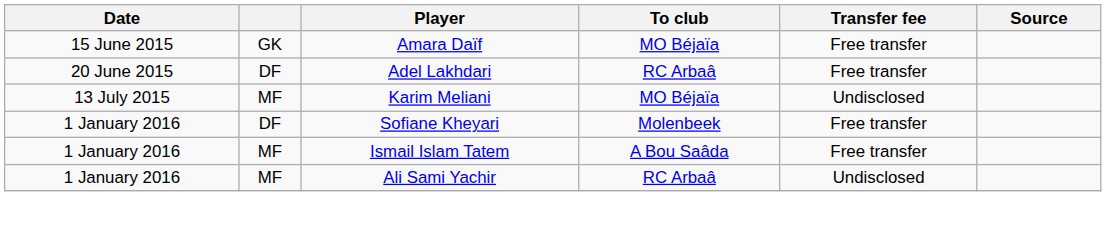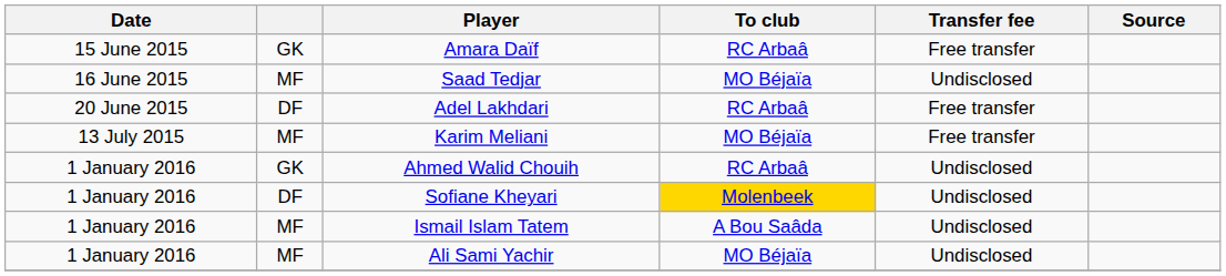 <table class="wikitable sortable" style="width:70%; text-align:center; font-size:85%; text-align:centre;">
 <tr>
 <th>Date</th>
 <th></th>
 <th>Player</th>
 <th>To club</th>
 <th>Transfer fee</th>
 <th>Source</th>
 </tr>
 <tr>
 <td>15 June 2015</td>
 <td>GK</td>
 <td> <a href='#'>Amara Daïf</a></td>
+<td><a href='#'>RC Arbaâ</a></td>
+<td>Free transfer</td>
+<td></td>
+</tr>
+<tr>
+<td>16 June 2015</td>
+<td>MF</td>
+<td> <a href='#'>Saad Tedjar</a></td>
 <td><a href='#'>MO Béjaïa</a></td>
-<td>Free transfer</td>
+<td>Undisclosed</td>
 <td></td>
 </tr>
 <tr>
 <td>20 June 2015</td>
 <td>DF</td>
 <td> <a href='#'>Adel Lakhdari</a></td>
 <td><a href='#'>RC Arbaâ</a></td>
 <td>Free transfer</td>
 <td></td>
 </tr>
 <tr>
 <td>13 July 2015</td>
 <td>MF</td>
 <td> <a href='#'>Karim Meliani</a></td>
 <td><a href='#'>MO Béjaïa</a></td>
+<td>Free transfer</td>
+<td></td>
+</tr>
+<tr>
+<td>1 January 2016</td>
+<td>GK</td>
+<td> <a href='#'>Ahmed Walid Chouih</a></td>
+<td><a href='#'>RC Arbaâ</a></td>
 <td>Undisclosed</td>
 <td></td>
 </tr>
 <tr>
 <td>1 January 2016</td>
 <td>DF</td>
 <td> <a href='#'>Sofiane Kheyari</a></td>
-<td> <a href='#'>Molenbeek</a></td>
-<td>Free transfer</td>
+<td style="background: gold;"> <a href='#'>Molenbeek</a></td>
+<td>Undisclosed</td>
 <td></td>
 </tr>
 <tr>
 <td>1 January 2016</td>
 <td>MF</td>
 <td> <a href='#'>Ismail Islam Tatem</a></td>
 <td><a href='#'>A Bou Saâda</a></td>
-<td>Free transfer</td>
+<td>Undisclosed</td>
 <td></td>
 </tr>
 <tr>
 <td>1 January 2016</td>
 <td>MF</td>
 <td> <a href='#'>Ali Sami Yachir</a></td>
-<td><a href='#'>RC Arbaâ</a></td>
+<td><a href='#'>MO Béjaïa</a></td>
 <td>Undisclosed</td>
 <td></td>
 </tr>
 <tr>
 </tr>
 </table>
